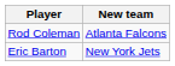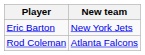 <table class="wikitable">
 <tr>
 <th>Player</th>
 <th>New team</th>
 </tr>
 <tr>
+<td><a href='#'>Eric Barton</a></td>
+<td><a href='#'>New York Jets</a></td>
+</tr>
+<tr>
 <td><a href='#'>Rod Coleman</a></td>
 <td><a href='#'>Atlanta Falcons</a></td>
 </tr>
-<tr>
-<td><a href='#'>Eric Barton</a></td>
-<td><a href='#'>New York Jets</a></td>
-</tr>
 </table>
